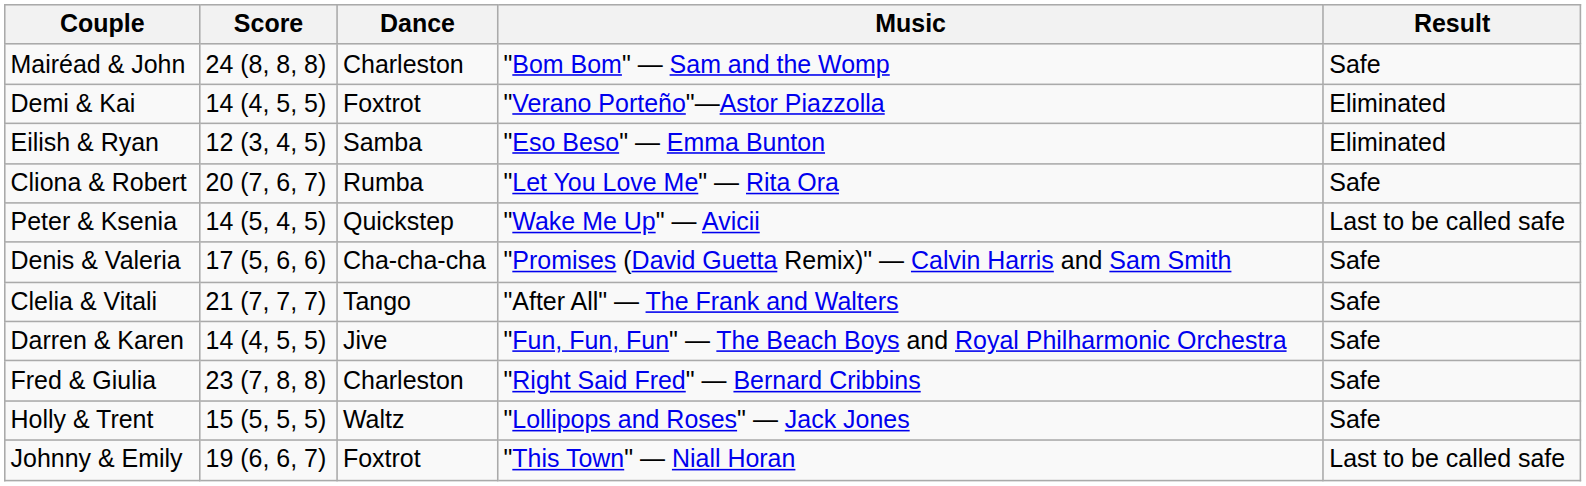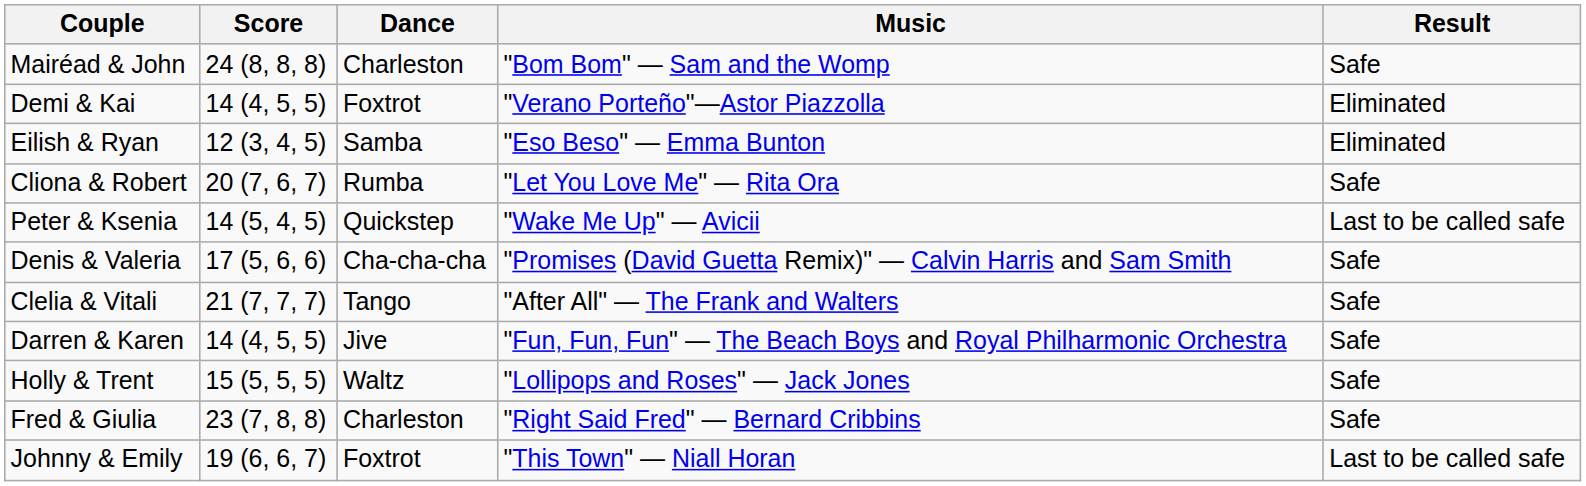 <table class="wikitable" style="width:80%;">
 <tr>
 <th>Couple</th>
 <th>Score</th>
 <th>Dance</th>
 <th>Music</th>
 <th>Result</th>
 </tr>
 <tr>
 <td>Mairéad & John</td>
 <td>24 (8, 8, 8)</td>
 <td>Charleston</td>
 <td>"<a href='#'>Bom Bom</a>" — <a href='#'>Sam and the Womp</a></td>
 <td>Safe</td>
 </tr>
 <tr>
 <td>Demi & Kai</td>
 <td>14 (4, 5, 5)</td>
 <td>Foxtrot</td>
 <td>"<a href='#'>Verano Porteño</a>"—<a href='#'>Astor Piazzolla</a></td>
 <td>Eliminated</td>
 </tr>
 <tr>
 <td>Eilish & Ryan</td>
 <td>12 (3, 4, 5)</td>
 <td>Samba</td>
 <td>"<a href='#'>Eso Beso</a>" — <a href='#'>Emma Bunton</a></td>
 <td>Eliminated</td>
 </tr>
 <tr>
 <td>Cliona & Robert</td>
 <td>20 (7, 6, 7)</td>
 <td>Rumba</td>
 <td>"<a href='#'>Let You Love Me</a>" — <a href='#'>Rita Ora</a></td>
 <td>Safe</td>
 </tr>
 <tr>
 <td>Peter & Ksenia</td>
 <td>14 (5, 4, 5)</td>
 <td>Quickstep</td>
 <td>"<a href='#'>Wake Me Up</a>" — <a href='#'>Avicii</a></td>
 <td>Last to be called safe</td>
 </tr>
 <tr>
 <td>Denis & Valeria</td>
 <td>17 (5, 6, 6)</td>
 <td>Cha-cha-cha</td>
 <td>"<a href='#'>Promises</a> (<a href='#'>David Guetta</a> Remix)" — <a href='#'>Calvin Harris</a> and <a href='#'>Sam Smith</a></td>
 <td>Safe</td>
 </tr>
 <tr>
 <td>Clelia & Vitali</td>
 <td>21 (7, 7, 7)</td>
 <td>Tango</td>
 <td>"After All" — <a href='#'>The Frank and Walters</a></td>
 <td>Safe</td>
 </tr>
 <tr>
 <td>Darren & Karen</td>
 <td>14 (4, 5, 5)</td>
 <td>Jive</td>
 <td>"<a href='#'>Fun, Fun, Fun</a>" — <a href='#'>The Beach Boys</a> and <a href='#'>Royal Philharmonic Orchestra</a></td>
 <td>Safe</td>
 </tr>
 <tr>
+<td>Holly & Trent</td>
+<td>15 (5, 5, 5)</td>
+<td>Waltz</td>
+<td>"<a href='#'>Lollipops and Roses</a>" — <a href='#'>Jack Jones</a></td>
+<td>Safe</td>
+</tr>
+<tr>
 <td>Fred & Giulia</td>
 <td>23 (7, 8, 8)</td>
 <td>Charleston</td>
 <td>"<a href='#'>Right Said Fred</a>" — <a href='#'>Bernard Cribbins</a></td>
-<td>Safe</td>
-</tr>
-<tr>
-<td>Holly & Trent</td>
-<td>15 (5, 5, 5)</td>
-<td>Waltz</td>
-<td>"<a href='#'>Lollipops and Roses</a>" — <a href='#'>Jack Jones</a></td>
 <td>Safe</td>
 </tr>
 <tr>
 <td>Johnny & Emily</td>
 <td>19 (6, 6, 7)</td>
 <td>Foxtrot</td>
 <td>"<a href='#'>This Town</a>" — <a href='#'>Niall Horan</a></td>
 <td>Last to be called safe</td>
 </tr>
 </table>
